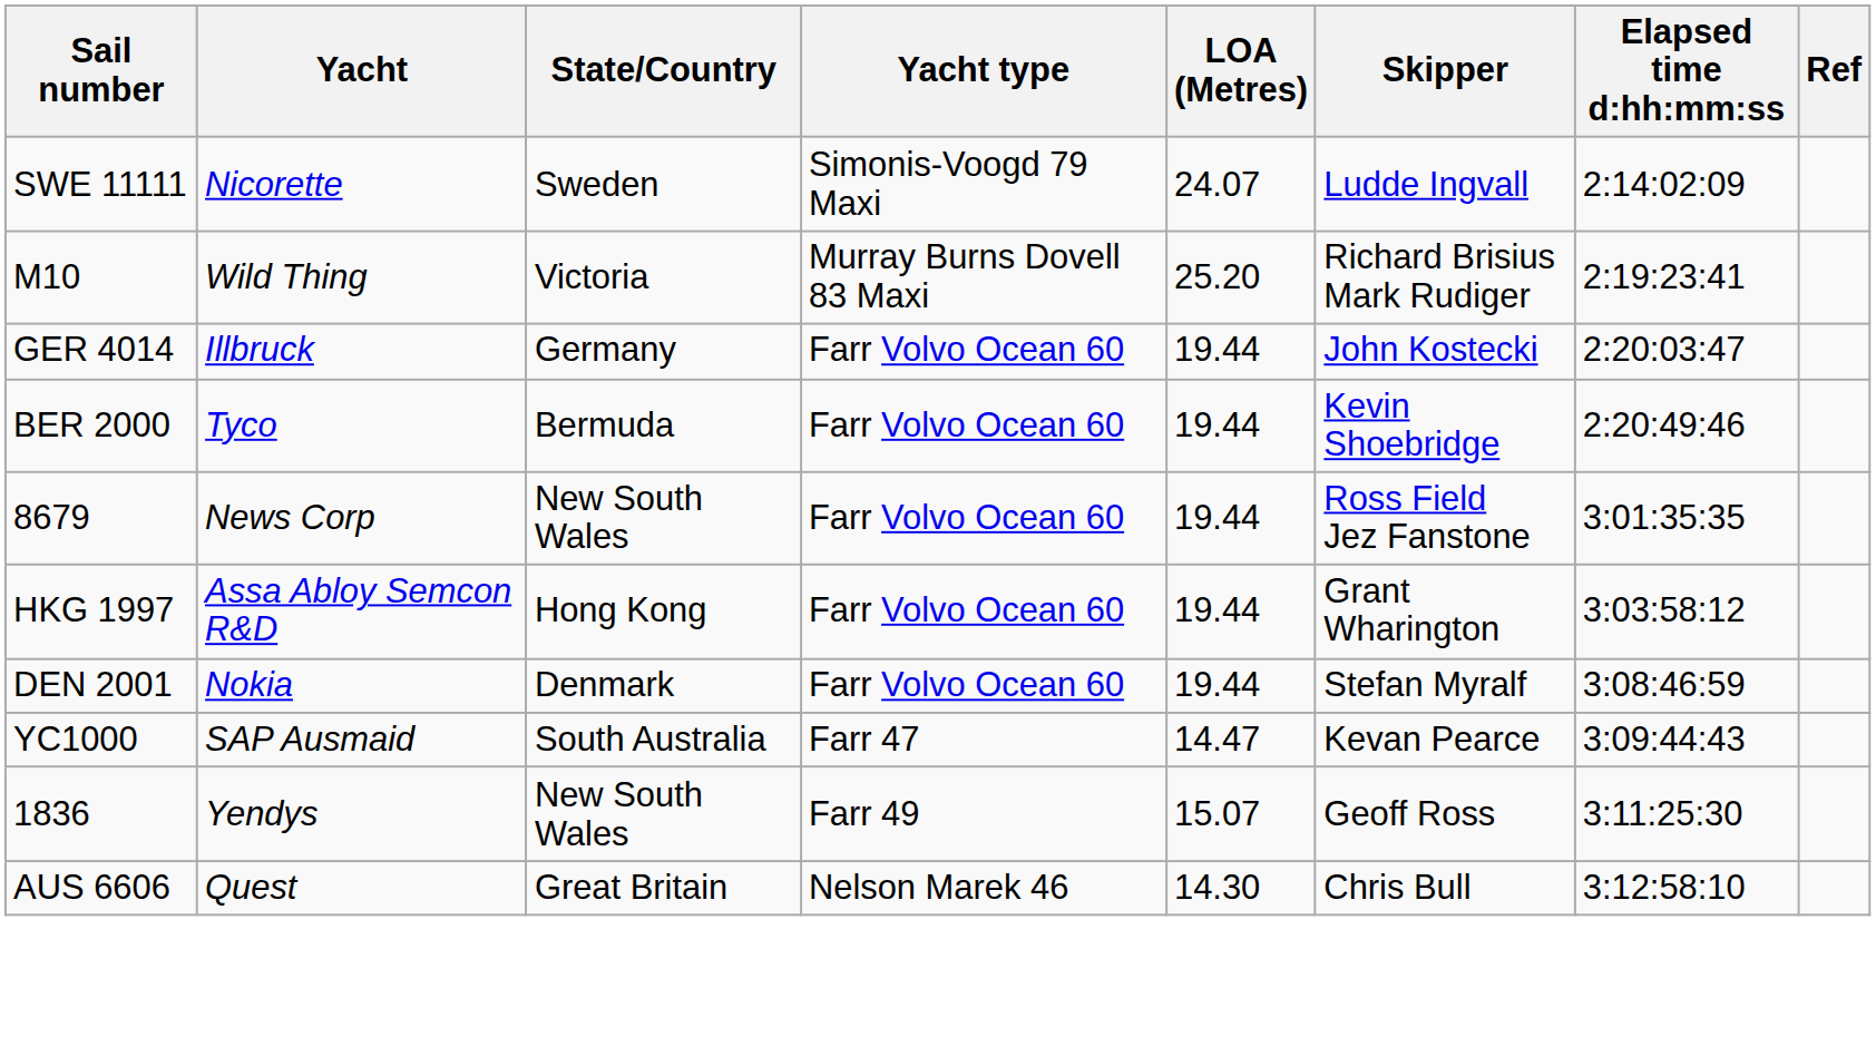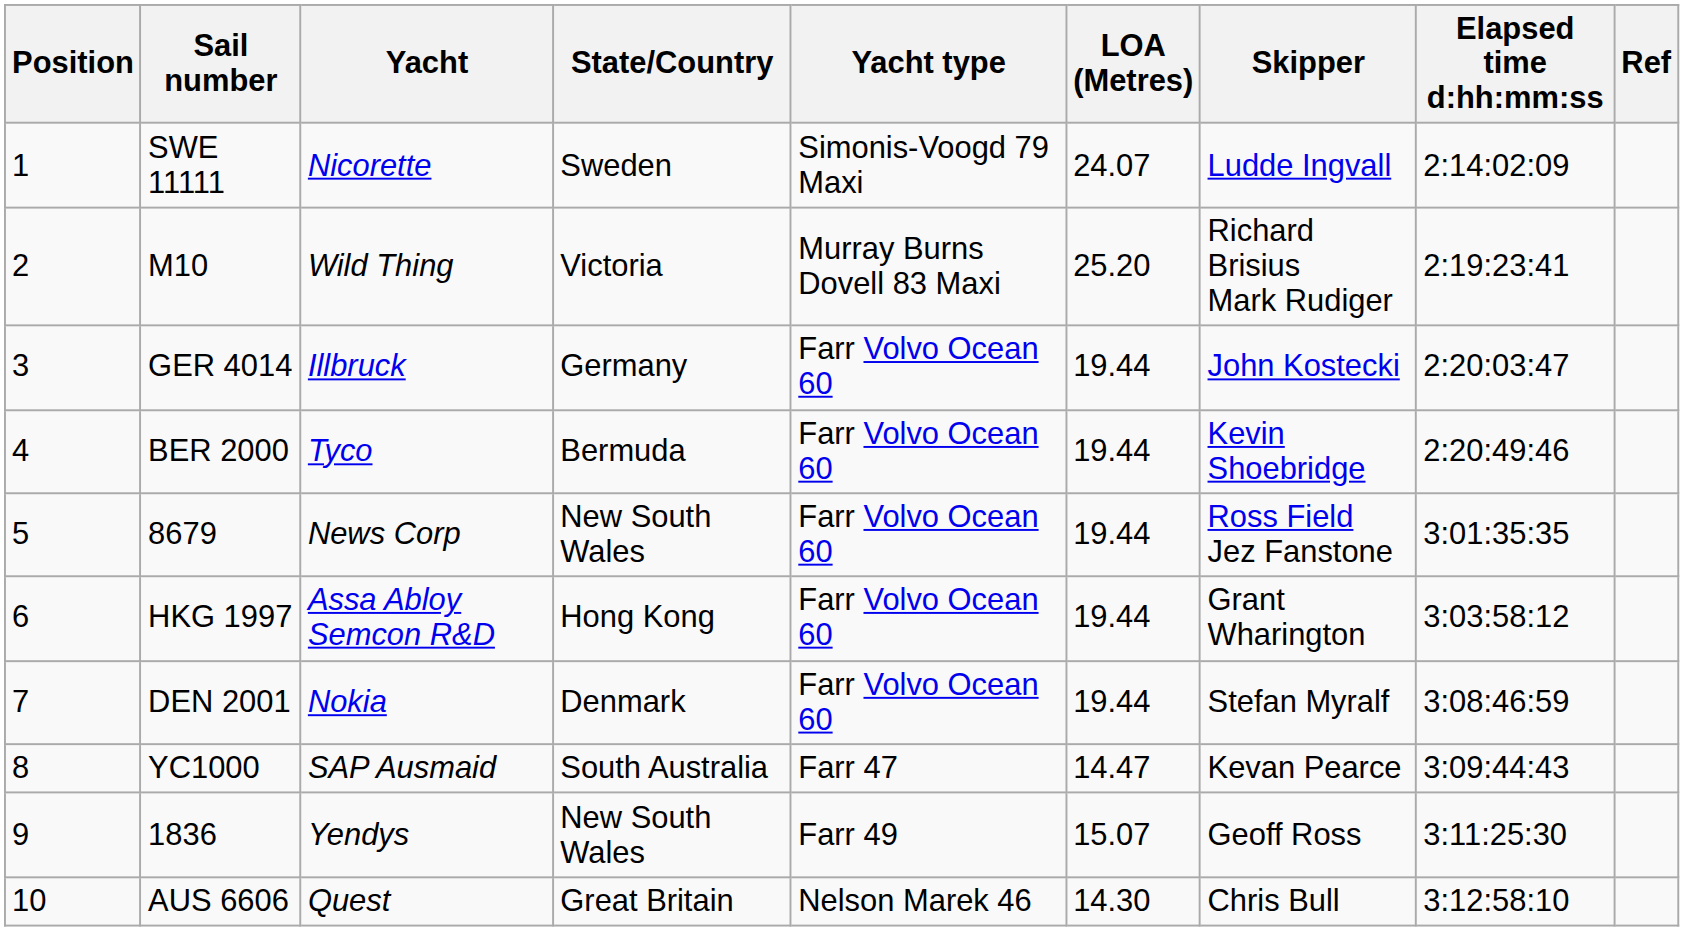 <table class="wikitable">
 <tr>
+<th>Position</th>
 <th>Sail number</th>
 <th>Yacht</th>
 <th>State/Country</th>
 <th>Yacht type</th>
 <th>LOA <br>(Metres)</th>
 <th>Skipper</th>
 <th>Elapsed time <br>d:hh:mm:ss</th>
 <th>Ref</th>
 </tr>
 <tr>
+<td>1</td>
 <td>SWE 11111</td>
 <td><em><a href='#'>Nicorette</a></em></td>
 <td> Sweden</td>
 <td>Simonis-Voogd 79 Maxi</td>
 <td>24.07</td>
 <td><a href='#'>Ludde Ingvall</a></td>
 <td>2:14:02:09</td>
 <td></td>
 </tr>
 <tr>
+<td>2</td>
 <td>M10</td>
 <td><em>Wild Thing</em></td>
 <td> Victoria</td>
 <td>Murray Burns Dovell 83 Maxi</td>
 <td>25.20</td>
 <td>Richard Brisius <br> Mark Rudiger</td>
 <td>2:19:23:41</td>
 <td></td>
 </tr>
 <tr>
+<td>3</td>
 <td>GER 4014</td>
 <td><em><a href='#'>Illbruck</a></em></td>
 <td> Germany</td>
 <td>Farr <a href='#'>Volvo Ocean 60</a></td>
 <td>19.44</td>
 <td><a href='#'>John Kostecki</a></td>
 <td>2:20:03:47</td>
 <td></td>
 </tr>
 <tr>
+<td>4</td>
 <td>BER 2000</td>
 <td><em><a href='#'>Tyco</a></em></td>
 <td> Bermuda</td>
 <td>Farr <a href='#'>Volvo Ocean 60</a></td>
 <td>19.44</td>
 <td><a href='#'>Kevin Shoebridge</a></td>
 <td>2:20:49:46</td>
 <td></td>
 </tr>
 <tr>
+<td>5</td>
 <td>8679</td>
 <td><em>News Corp</em></td>
 <td> New South Wales</td>
 <td>Farr <a href='#'>Volvo Ocean 60</a></td>
 <td>19.44</td>
 <td><a href='#'>Ross Field</a> <br> Jez Fanstone</td>
 <td>3:01:35:35</td>
 <td></td>
 </tr>
 <tr>
+<td>6</td>
 <td>HKG 1997</td>
 <td><em><a href='#'>Assa Abloy Semcon R&D</a></em></td>
 <td> Hong Kong</td>
 <td>Farr <a href='#'>Volvo Ocean 60</a></td>
 <td>19.44</td>
 <td>Grant Wharington</td>
 <td>3:03:58:12</td>
 <td></td>
 </tr>
 <tr>
+<td>7</td>
 <td>DEN 2001</td>
 <td><em><a href='#'>Nokia</a></em></td>
 <td> Denmark</td>
 <td>Farr <a href='#'>Volvo Ocean 60</a></td>
 <td>19.44</td>
 <td>Stefan Myralf</td>
 <td>3:08:46:59</td>
 <td></td>
 </tr>
 <tr>
+<td>8</td>
 <td>YC1000</td>
 <td><em>SAP Ausmaid</em></td>
 <td> South Australia</td>
 <td>Farr 47</td>
 <td>14.47</td>
 <td>Kevan Pearce</td>
 <td>3:09:44:43</td>
 <td></td>
 </tr>
 <tr>
+<td>9</td>
 <td>1836</td>
 <td><em>Yendys</em></td>
 <td> New South Wales</td>
 <td>Farr 49</td>
 <td>15.07</td>
 <td>Geoff Ross</td>
 <td>3:11:25:30</td>
 <td></td>
 </tr>
 <tr>
+<td>10</td>
 <td>AUS 6606</td>
 <td><em>Quest</em></td>
 <td> Great Britain</td>
 <td>Nelson Marek 46</td>
 <td>14.30</td>
 <td>Chris Bull</td>
 <td>3:12:58:10</td>
 <td></td>
 </tr>
 </table>
